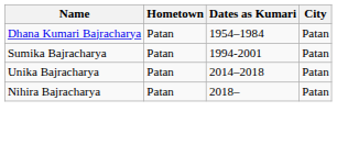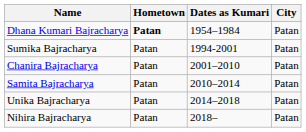 <table class="wikitable">
 <tr>
 <th>Name</th>
 <th>Hometown</th>
 <th>Dates as Kumari</th>
 <th>City</th>
 </tr>
 <tr>
 <td><a href='#'>Dhana Kumari Bajracharya</a></td>
-<td>Patan</td>
+<td><strong>Patan</strong></td>
 <td>1954–1984</td>
 <td>Patan</td>
 </tr>
 <tr>
 <td>Sumika Bajracharya</td>
 <td>Patan</td>
 <td>1994-2001</td>
+<td>Patan</td>
+</tr>
+<tr>
+<td><a href='#'>Chanira Bajracharya</a></td>
+<td>Patan</td>
+<td>2001–2010</td>
+<td>Patan</td>
+</tr>
+<tr>
+<td><a href='#'>Samita Bajracharya</a></td>
+<td>Patan</td>
+<td>2010–2014</td>
 <td>Patan</td>
 </tr>
 <tr>
 <td>Unika Bajracharya</td>
 <td>Patan</td>
 <td>2014–2018</td>
 <td>Patan</td>
 </tr>
 <tr>
 <td>Nihira Bajracharya</td>
 <td>Patan</td>
 <td>2018–</td>
 <td>Patan</td>
 </tr>
 </table>
